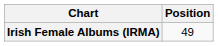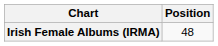 <table class="wikitable plainrowheaders" style="text-align:center">
 <tr>
 <th>Chart</th>
 <th>Position</th>
 </tr>
 <tr>
 <th scope="row">Irish Female Albums (IRMA)</th>
-<td>49</td>
+<td>48</td>
 </tr>
 </table>
